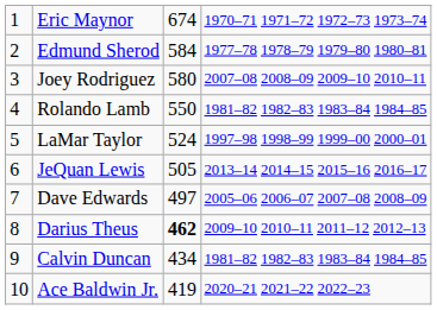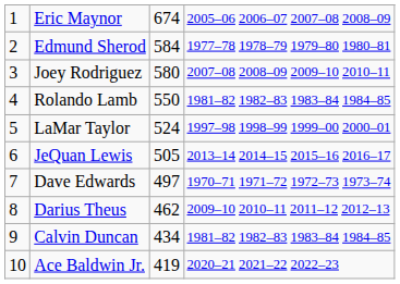 <table class="wikitable">
 <tr>
 </tr>
 <tr>
 <td>1</td>
 <td><a href='#'>Eric Maynor</a></td>
 <td>674</td>
-<td style="font-size:80%;"><a href='#'>1970–71</a> <a href='#'>1971–72</a> <a href='#'>1972–73</a> <a href='#'>1973–74</a></td>
+<td style="font-size:80%;"><a href='#'>2005–06</a> <a href='#'>2006–07</a> <a href='#'>2007–08</a> <a href='#'>2008–09</a></td>
 </tr>
 <tr>
 <td>2</td>
 <td><a href='#'>Edmund Sherod</a></td>
 <td>584</td>
 <td style="font-size:80%;"><a href='#'>1977–78</a> <a href='#'>1978–79</a> <a href='#'>1979–80</a> <a href='#'>1980–81</a></td>
 </tr>
 <tr>
 <td>3</td>
 <td>Joey Rodriguez</td>
 <td>580</td>
 <td style="font-size:80%;"><a href='#'>2007–08</a> <a href='#'>2008–09</a> <a href='#'>2009–10</a> <a href='#'>2010–11</a></td>
 </tr>
 <tr>
 <td>4</td>
 <td>Rolando Lamb</td>
 <td>550</td>
 <td style="font-size:80%;"><a href='#'>1981–82</a> <a href='#'>1982–83</a> <a href='#'>1983–84</a> <a href='#'>1984–85</a></td>
 </tr>
 <tr>
 <td>5</td>
 <td>LaMar Taylor</td>
 <td>524</td>
 <td style="font-size:80%;"><a href='#'>1997–98</a> <a href='#'>1998–99</a> <a href='#'>1999–00</a> <a href='#'>2000–01</a></td>
 </tr>
 <tr>
 <td>6</td>
 <td><a href='#'>JeQuan Lewis</a></td>
 <td>505</td>
 <td style="font-size:80%;"><a href='#'>2013–14</a> <a href='#'>2014–15</a> <a href='#'>2015–16</a> <a href='#'>2016–17</a></td>
 </tr>
 <tr>
 <td>7</td>
 <td>Dave Edwards</td>
 <td>497</td>
-<td style="font-size:80%;"><a href='#'>2005–06</a> <a href='#'>2006–07</a> <a href='#'>2007–08</a> <a href='#'>2008–09</a></td>
+<td style="font-size:80%;"><a href='#'>1970–71</a> <a href='#'>1971–72</a> <a href='#'>1972–73</a> <a href='#'>1973–74</a></td>
 </tr>
 <tr>
 <td>8</td>
 <td><a href='#'>Darius Theus</a></td>
-<td><strong>462</strong></td>
+<td>462</td>
 <td style="font-size:80%;"><a href='#'>2009–10</a> <a href='#'>2010–11</a> <a href='#'>2011–12</a> <a href='#'>2012–13</a></td>
 </tr>
 <tr>
 <td>9</td>
 <td><a href='#'>Calvin Duncan</a></td>
 <td>434</td>
 <td style="font-size:80%;"><a href='#'>1981–82</a> <a href='#'>1982–83</a> <a href='#'>1983–84</a> <a href='#'>1984–85</a></td>
 </tr>
 <tr>
 <td>10</td>
 <td><a href='#'>Ace Baldwin Jr.</a></td>
 <td>419</td>
 <td style="font-size:80%;"><a href='#'>2020–21</a> <a href='#'>2021–22</a> <a href='#'>2022–23</a></td>
 </tr>
 </table>
